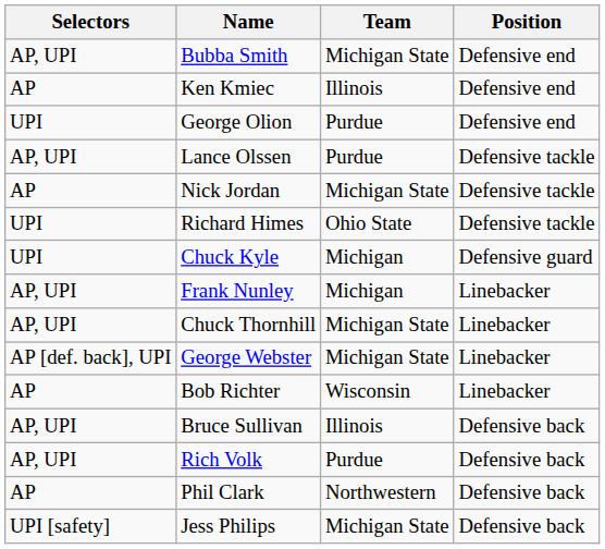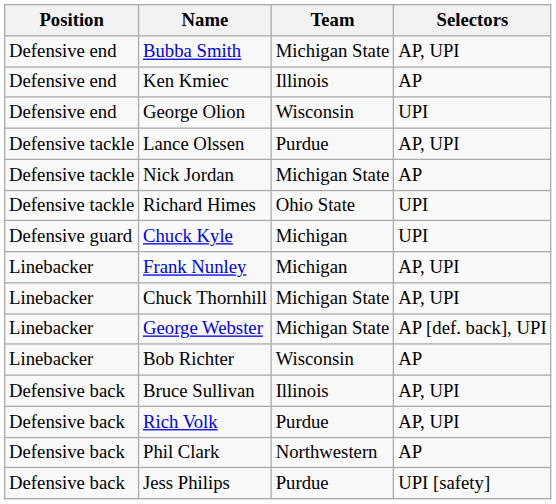 <table class="wikitable" style="font-size: 90%">
 <tr>
-<th>Selectors</th>
+<th>Position</th>
 <th>Name</th>
 <th>Team</th>
-<th>Position</th>
+<th>Selectors</th>
 </tr>
 <tr>
-<td>AP, UPI</td>
+<td>Defensive end</td>
 <td><a href='#'>Bubba Smith</a></td>
 <td>Michigan State</td>
-<td>Defensive end</td>
+<td>AP, UPI</td>
 </tr>
 <tr>
-<td>AP</td>
+<td>Defensive end</td>
 <td>Ken Kmiec</td>
 <td>Illinois</td>
-<td>Defensive end</td>
+<td>AP</td>
 </tr>
 <tr>
+<td>Defensive end</td>
+<td>George Olion</td>
+<td>Wisconsin</td>
 <td>UPI</td>
-<td>George Olion</td>
-<td>Purdue</td>
-<td>Defensive end</td>
 </tr>
 <tr>
-<td>AP, UPI</td>
+<td>Defensive tackle</td>
 <td>Lance Olssen</td>
 <td>Purdue</td>
-<td>Defensive tackle</td>
+<td>AP, UPI</td>
 </tr>
 <tr>
-<td>AP</td>
+<td>Defensive tackle</td>
 <td>Nick Jordan</td>
 <td>Michigan State</td>
-<td>Defensive tackle</td>
+<td>AP</td>
 </tr>
 <tr>
-<td>UPI</td>
+<td>Defensive tackle</td>
 <td>Richard Himes</td>
 <td>Ohio State</td>
-<td>Defensive tackle</td>
+<td>UPI</td>
 </tr>
 <tr>
-<td>UPI</td>
+<td>Defensive guard</td>
 <td><a href='#'>Chuck Kyle</a></td>
 <td>Michigan</td>
-<td>Defensive guard</td>
+<td>UPI</td>
 </tr>
 <tr>
-<td>AP, UPI</td>
+<td>Linebacker</td>
 <td><a href='#'>Frank Nunley</a></td>
 <td>Michigan</td>
-<td>Linebacker</td>
+<td>AP, UPI</td>
 </tr>
 <tr>
-<td>AP, UPI</td>
+<td>Linebacker</td>
 <td>Chuck Thornhill</td>
 <td>Michigan State</td>
-<td>Linebacker</td>
+<td>AP, UPI</td>
 </tr>
 <tr>
-<td>AP [def. back], UPI</td>
+<td>Linebacker</td>
 <td><a href='#'>George Webster</a></td>
 <td>Michigan State</td>
-<td>Linebacker</td>
+<td>AP [def. back], UPI</td>
 </tr>
 <tr>
-<td>AP</td>
+<td>Linebacker</td>
 <td>Bob Richter</td>
 <td>Wisconsin</td>
-<td>Linebacker</td>
+<td>AP</td>
 </tr>
 <tr>
-<td>AP, UPI</td>
+<td>Defensive back</td>
 <td>Bruce Sullivan</td>
 <td>Illinois</td>
-<td>Defensive back</td>
+<td>AP, UPI</td>
 </tr>
 <tr>
-<td>AP, UPI</td>
+<td>Defensive back</td>
 <td><a href='#'>Rich Volk</a></td>
 <td>Purdue</td>
-<td>Defensive back</td>
+<td>AP, UPI</td>
 </tr>
 <tr>
-<td>AP</td>
+<td>Defensive back</td>
 <td>Phil Clark</td>
 <td>Northwestern</td>
-<td>Defensive back</td>
+<td>AP</td>
 </tr>
 <tr>
+<td>Defensive back</td>
+<td>Jess Philips</td>
+<td>Purdue</td>
 <td>UPI [safety]</td>
-<td>Jess Philips</td>
-<td>Michigan State</td>
-<td>Defensive back</td>
 </tr>
 </table>
